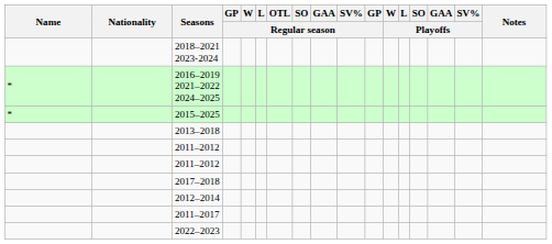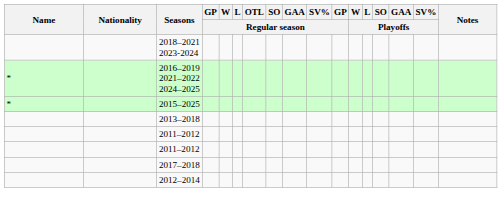 <table class="wikitable sortable" style="text-align:left; font-size:95%">
 <tr>
 <th rowspan="2" width="125px">Name</th>
 <th rowspan="2" width="115px">Nationality</th>
 <th rowspan="2">Seasons</th>
 <th>GP</th>
 <th>W</th>
 <th>L</th>
 <th>OTL</th>
 <th>SO</th>
 <th>GAA</th>
 <th>SV%</th>
 <th>GP</th>
 <th>W</th>
 <th>L</th>
 <th>SO</th>
 <th>GAA</th>
 <th>SV%</th>
 <th rowspan="2" width="90px" class="unsortable">Notes</th>
 </tr>
 <tr class="unsortable">
 <th colspan="8">Regular season</th>
 <th colspan="5">Playoffs</th>
 </tr>
 <tr>
 <td></td>
 <td></td>
 <td>2018–2021<br>2023-2024</td>
 <td></td>
 <td></td>
 <td></td>
 <td></td>
 <td></td>
 <td></td>
 <td></td>
 <td></td>
 <td></td>
 <td></td>
 <td></td>
 <td></td>
 <td></td>
 <td></td>
 </tr>
 <tr bgcolor="#CCFFCC">
 <td>*</td>
 <td></td>
 <td>2016–2019<br>2021–2022<br>2024–2025</td>
 <td></td>
 <td></td>
 <td></td>
 <td></td>
 <td></td>
 <td></td>
 <td></td>
 <td></td>
 <td></td>
 <td></td>
 <td></td>
 <td></td>
 <td></td>
 <td></td>
 </tr>
 <tr bgcolor="#CCFFCC">
 <td>*</td>
 <td></td>
 <td>2015–2025</td>
 <td></td>
 <td></td>
 <td></td>
 <td></td>
 <td></td>
 <td></td>
 <td></td>
 <td></td>
 <td></td>
 <td></td>
 <td></td>
 <td></td>
 <td></td>
 <td></td>
 </tr>
 <tr>
 <td></td>
 <td></td>
 <td>2013–2018</td>
 <td></td>
 <td></td>
 <td></td>
 <td></td>
 <td></td>
 <td></td>
 <td></td>
 <td></td>
 <td></td>
 <td></td>
 <td></td>
 <td></td>
 <td></td>
 <td></td>
 </tr>
 <tr>
 <td></td>
 <td></td>
 <td>2011–2012</td>
 <td></td>
 <td></td>
 <td></td>
 <td></td>
 <td></td>
 <td></td>
 <td></td>
 <td></td>
 <td></td>
 <td></td>
 <td></td>
 <td></td>
 <td></td>
 <td></td>
 </tr>
 <tr>
 <td></td>
 <td></td>
 <td>2011–2012</td>
 <td></td>
 <td></td>
 <td></td>
 <td></td>
 <td></td>
 <td></td>
 <td></td>
 <td></td>
 <td></td>
 <td></td>
 <td></td>
 <td></td>
 <td></td>
 <td></td>
 </tr>
 <tr>
 <td></td>
 <td></td>
 <td>2017–2018</td>
 <td></td>
 <td></td>
 <td></td>
 <td></td>
 <td></td>
 <td></td>
 <td></td>
 <td></td>
 <td></td>
 <td></td>
 <td></td>
 <td></td>
 <td></td>
 <td></td>
 </tr>
 <tr>
 <td></td>
 <td></td>
 <td>2012–2014</td>
 <td></td>
 <td></td>
 <td></td>
 <td></td>
 <td></td>
 <td></td>
 <td></td>
 <td></td>
 <td></td>
 <td></td>
 <td></td>
 <td></td>
 <td></td>
 <td></td>
 </tr>
-<tr>
-<td></td>
-<td></td>
-<td>2011–2017</td>
-<td></td>
-<td></td>
-<td></td>
-<td></td>
-<td></td>
-<td></td>
-<td></td>
-<td></td>
-<td></td>
-<td></td>
-<td></td>
-<td></td>
-<td></td>
-<td></td>
-</tr>
-<tr>
-<td></td>
-<td></td>
-<td>2022–2023</td>
-<td></td>
-<td></td>
-<td></td>
-<td></td>
-<td></td>
-<td></td>
-<td></td>
-<td></td>
-<td></td>
-<td></td>
-<td></td>
-<td></td>
-<td></td>
-<td></td>
-</tr>
 </table>
